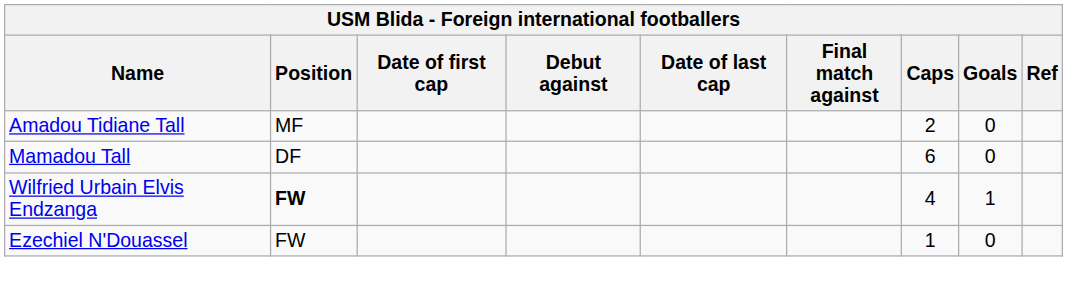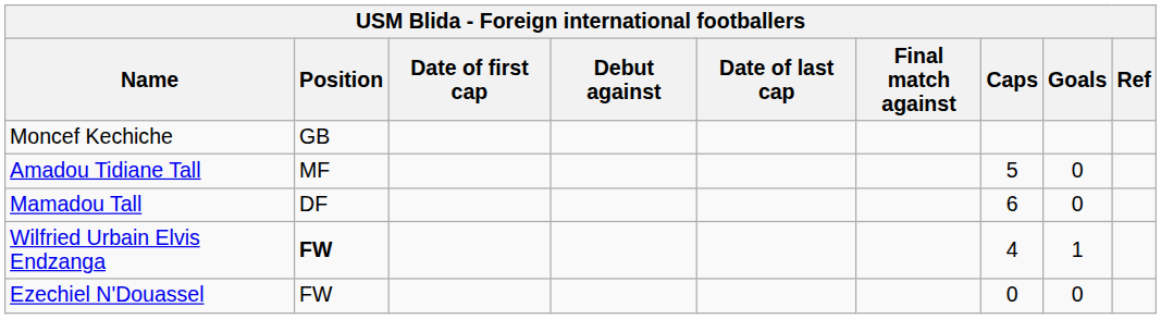 <table class="wikitable plainrowheaders sortable" style="text-align: center;">
 <tr>
 <th colspan=9>USM Blida - Foreign international footballers</th>
 </tr>
 <tr>
 <th scope="col">Name</th>
 <th scope="col">Position</th>
 <th scope="col">Date of first cap</th>
 <th scope="col">Debut against</th>
 <th scope="col">Date of last cap</th>
 <th scope="col">Final match<br>against</th>
 <th scope="col">Caps</th>
 <th scope="col">Goals</th>
 <th scope="col" class="unsortable">Ref</th>
 </tr>
 <tr>
+<td scope="row" align="left">Moncef Kechiche</td>
+<td align="left">GB</td>
+<td align="center"></td>
+<td align="left"></td>
+<td align="center"></td>
+<td align="left"></td>
+<td align="center"></td>
+<td align="center"></td>
+<td></td>
+</tr>
+<tr>
 <td scope="row" align="left"><a href='#'>Amadou Tidiane Tall</a></td>
 <td align="left">MF</td>
 <td align="center"></td>
 <td align="left"></td>
 <td align="center"></td>
 <td align="left"></td>
-<td align="center">2</td>
+<td align="center">5</td>
 <td align="center">0</td>
 <td></td>
 </tr>
 <tr>
 <td scope="row" align="left"><a href='#'>Mamadou Tall</a></td>
 <td align="left">DF</td>
 <td align="center"></td>
 <td align="left"></td>
 <td align="center"></td>
 <td align="left"></td>
 <td align="center">6</td>
 <td align="center">0</td>
 <td></td>
 </tr>
 <tr>
 <td scope="row" align="left"><a href='#'>Wilfried Urbain Elvis Endzanga</a></td>
 <td align="left"><strong>FW</strong></td>
 <td align="center"></td>
 <td align="left"></td>
 <td align="center"></td>
 <td align="left"></td>
 <td align="center">4</td>
 <td align="center">1</td>
 <td></td>
 </tr>
 <tr>
 <td scope="row" align="left"><a href='#'>Ezechiel N'Douassel</a></td>
 <td align="left">FW</td>
 <td align="center"></td>
 <td align="left"></td>
 <td align="center"></td>
 <td align="left"></td>
-<td align="center">1</td>
+<td align="center">0</td>
 <td align="center">0</td>
 <td></td>
 </tr>
 </table>
